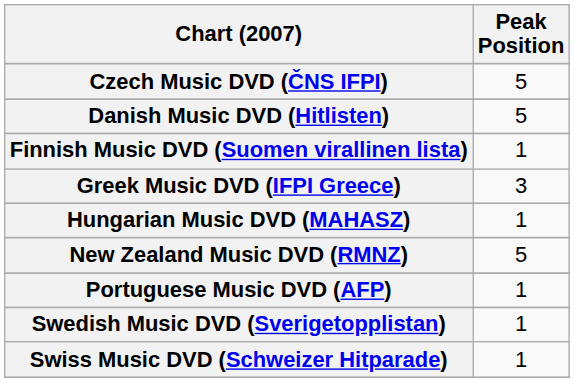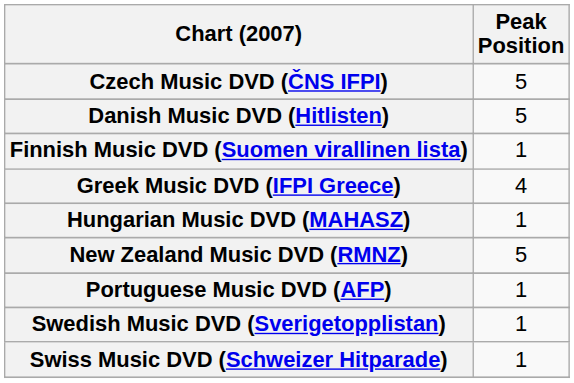 <table class="wikitable sortable plainrowheaders">
 <tr>
 <th scope="col">Chart (2007)</th>
 <th scope="col">Peak<br>Position</th>
 </tr>
 <tr>
 </tr>
 <tr>
 </tr>
 <tr>
 </tr>
 <tr>
 </tr>
 <tr>
 <th scope="row">Czech Music DVD (<a href='#'>ČNS IFPI</a>)</th>
 <td style="text-align:center;">5</td>
 </tr>
 <tr>
 </tr>
 <tr>
 <th scope="row">Danish Music DVD (<a href='#'>Hitlisten</a>)</th>
 <td style="text-align:center;">5</td>
 </tr>
 <tr>
 </tr>
 <tr>
 </tr>
 <tr>
 <th scope="row">Finnish Music DVD (<a href='#'>Suomen virallinen lista</a>)</th>
 <td style="text-align:center;">1</td>
 </tr>
 <tr>
 <th scope="row">Greek Music DVD (<a href='#'>IFPI Greece</a>)</th>
-<td style="text-align:center;">3</td>
+<td style="text-align:center;">4</td>
 </tr>
 <tr>
 </tr>
 <tr>
 <th scope="row">Hungarian Music DVD (<a href='#'>MAHASZ</a>)</th>
 <td style="text-align:center;">1</td>
 </tr>
 <tr>
 </tr>
 <tr>
 <th scope="row">New Zealand Music DVD (<a href='#'>RMNZ</a>)</th>
 <td style="text-align:center;">5</td>
 </tr>
 <tr>
 </tr>
 <tr>
 <th scope="row">Portuguese Music DVD (<a href='#'>AFP</a>)</th>
 <td style="text-align:center;">1</td>
 </tr>
 <tr>
 </tr>
 <tr>
 <th scope="row">Swedish Music DVD (<a href='#'>Sverigetopplistan</a>)</th>
 <td style="text-align:center;">1</td>
 </tr>
 <tr>
 <th scope="row">Swiss Music DVD (<a href='#'>Schweizer Hitparade</a>)</th>
 <td style="text-align:center;">1</td>
 </tr>
 <tr>
 </tr>
 <tr>
 </tr>
 </table>
